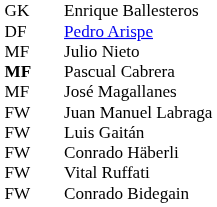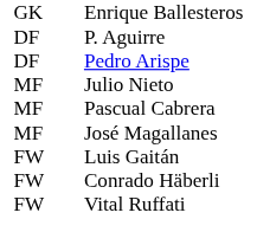 <table style="font-size:90%; margin:0.2em auto;" cellspacing="0" cellpadding="0">
 <tr>
 <th width="25"></th>
 <th width="25"></th>
 </tr>
 <tr>
 <td>GK</td>
 <td></td>
 <td> Enrique Ballesteros</td>
 </tr>
 <tr>
 <td>DF</td>
 <td></td>
+<td> P. Aguirre</td>
+</tr>
+<tr>
+<td>DF</td>
+<td></td>
 <td> <a href='#'>Pedro Arispe</a></td>
 </tr>
 <tr>
 <td>MF</td>
 <td></td>
 <td> Julio Nieto</td>
 </tr>
 <tr>
-<td><strong>MF</strong></td>
+<td>MF</td>
 <td></td>
 <td> Pascual Cabrera</td>
 </tr>
 <tr>
 <td>MF</td>
 <td></td>
 <td> José Magallanes</td>
-</tr>
-<tr>
-<td>FW</td>
-<td></td>
-<td> Juan Manuel Labraga</td>
 </tr>
 <tr>
 <td>FW</td>
 <td></td>
 <td> Luis Gaitán</td>
 </tr>
 <tr>
 <td>FW</td>
 <td></td>
 <td> Conrado Häberli</td>
 </tr>
 <tr>
 <td>FW</td>
 <td></td>
 <td> Vital Ruffati</td>
 </tr>
-<tr>
-<td>FW</td>
-<td></td>
-<td> Conrado Bidegain</td>
-</tr>
 </table>
